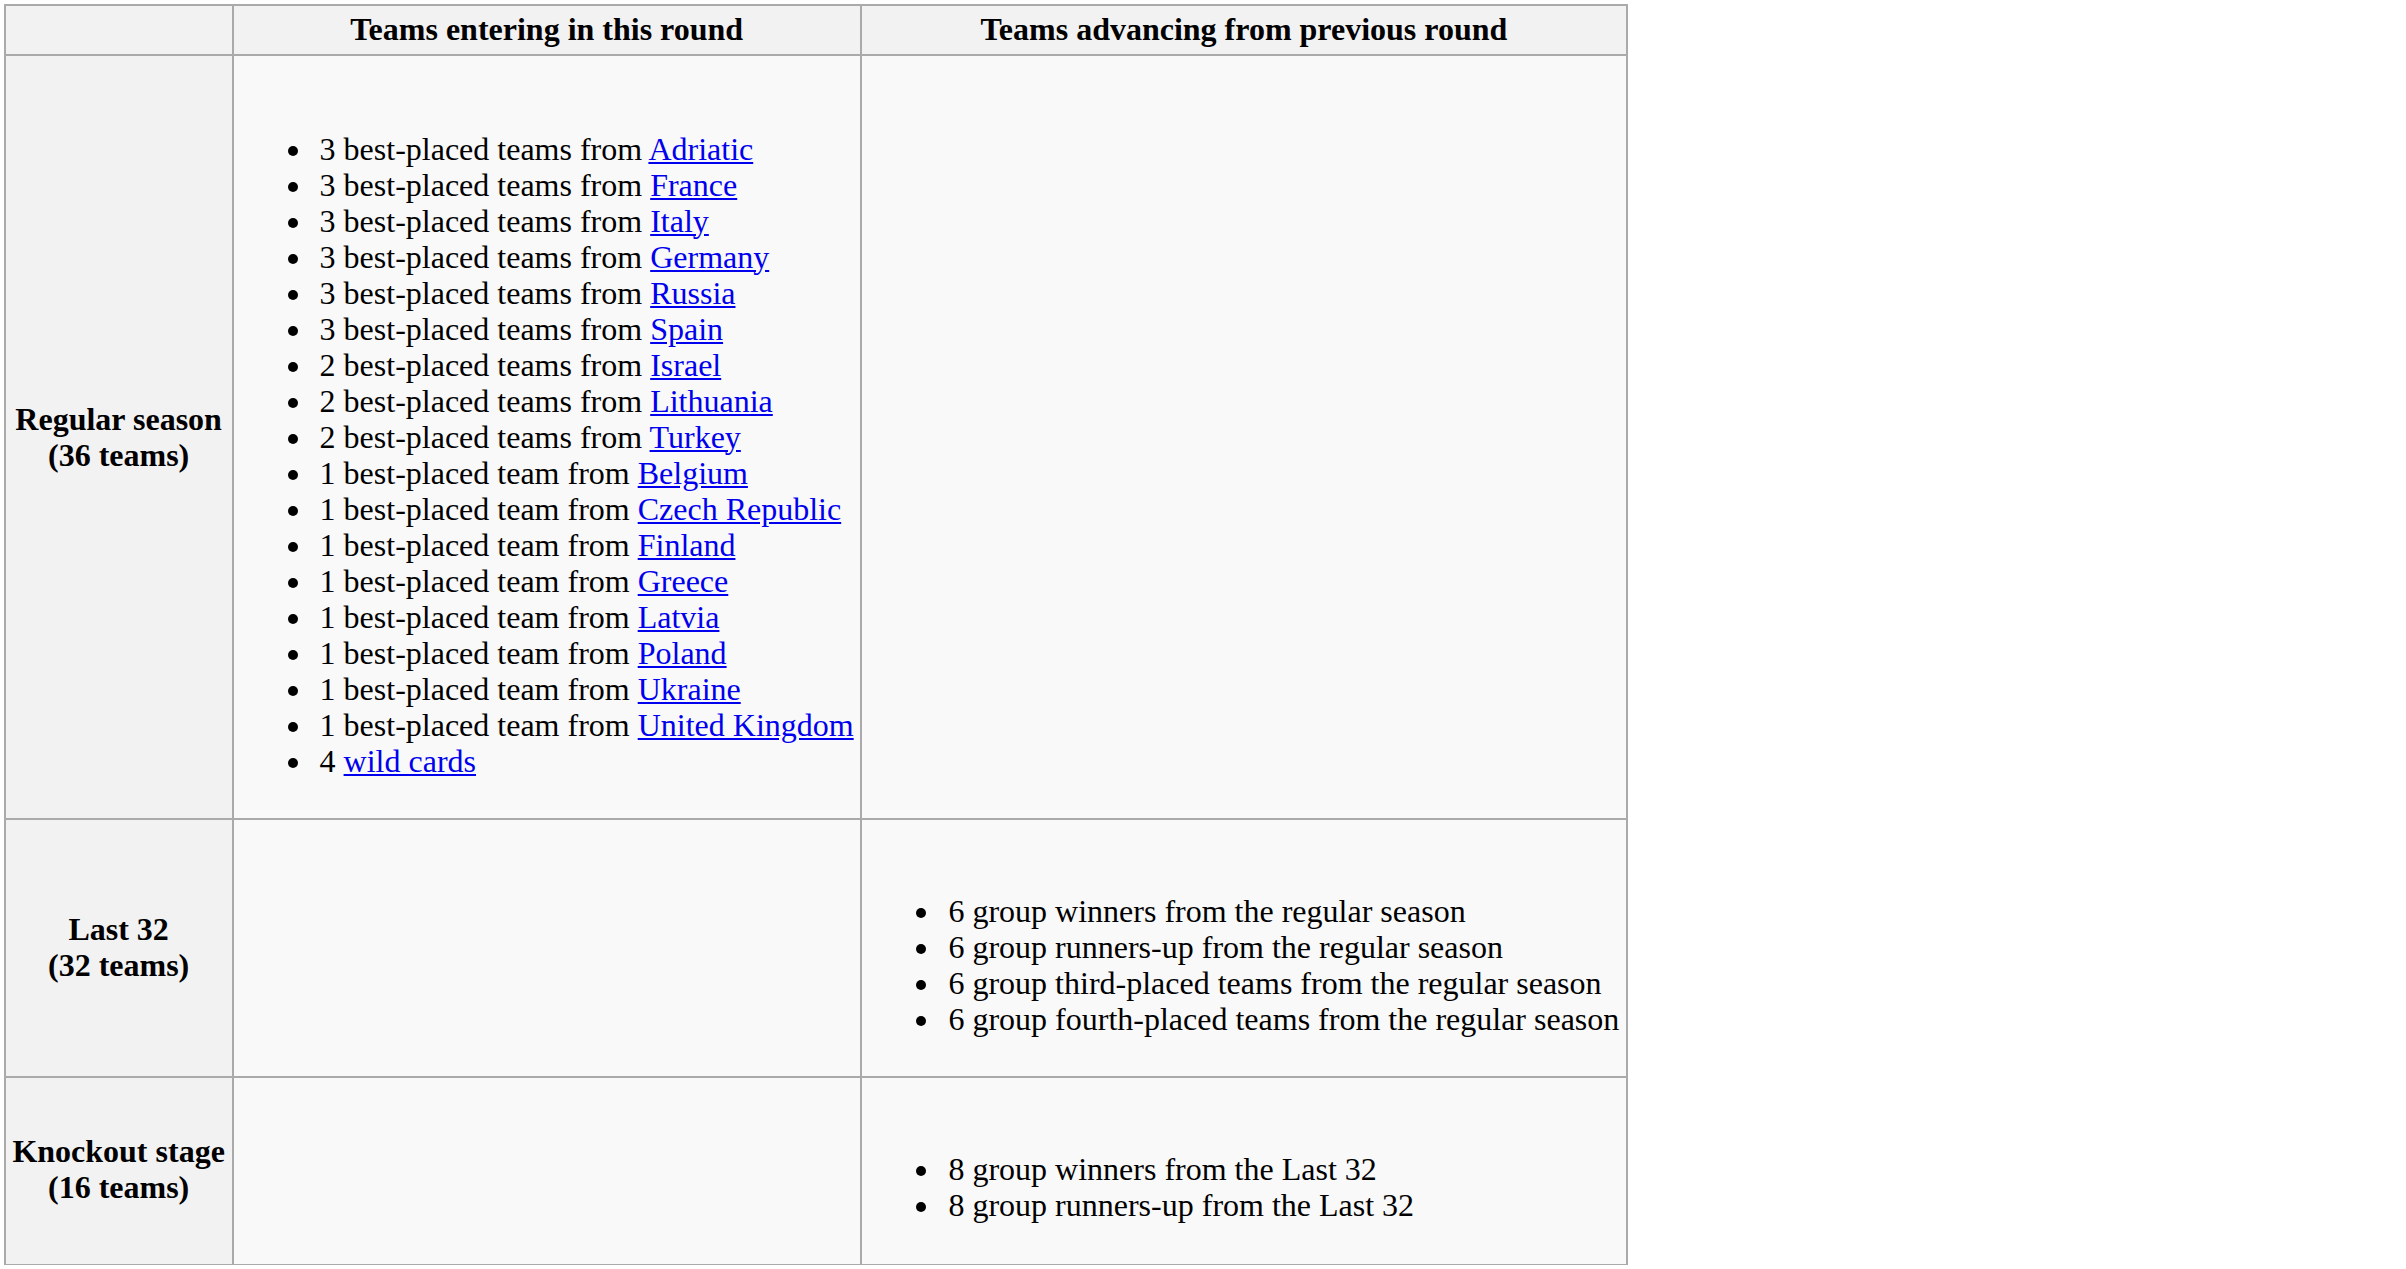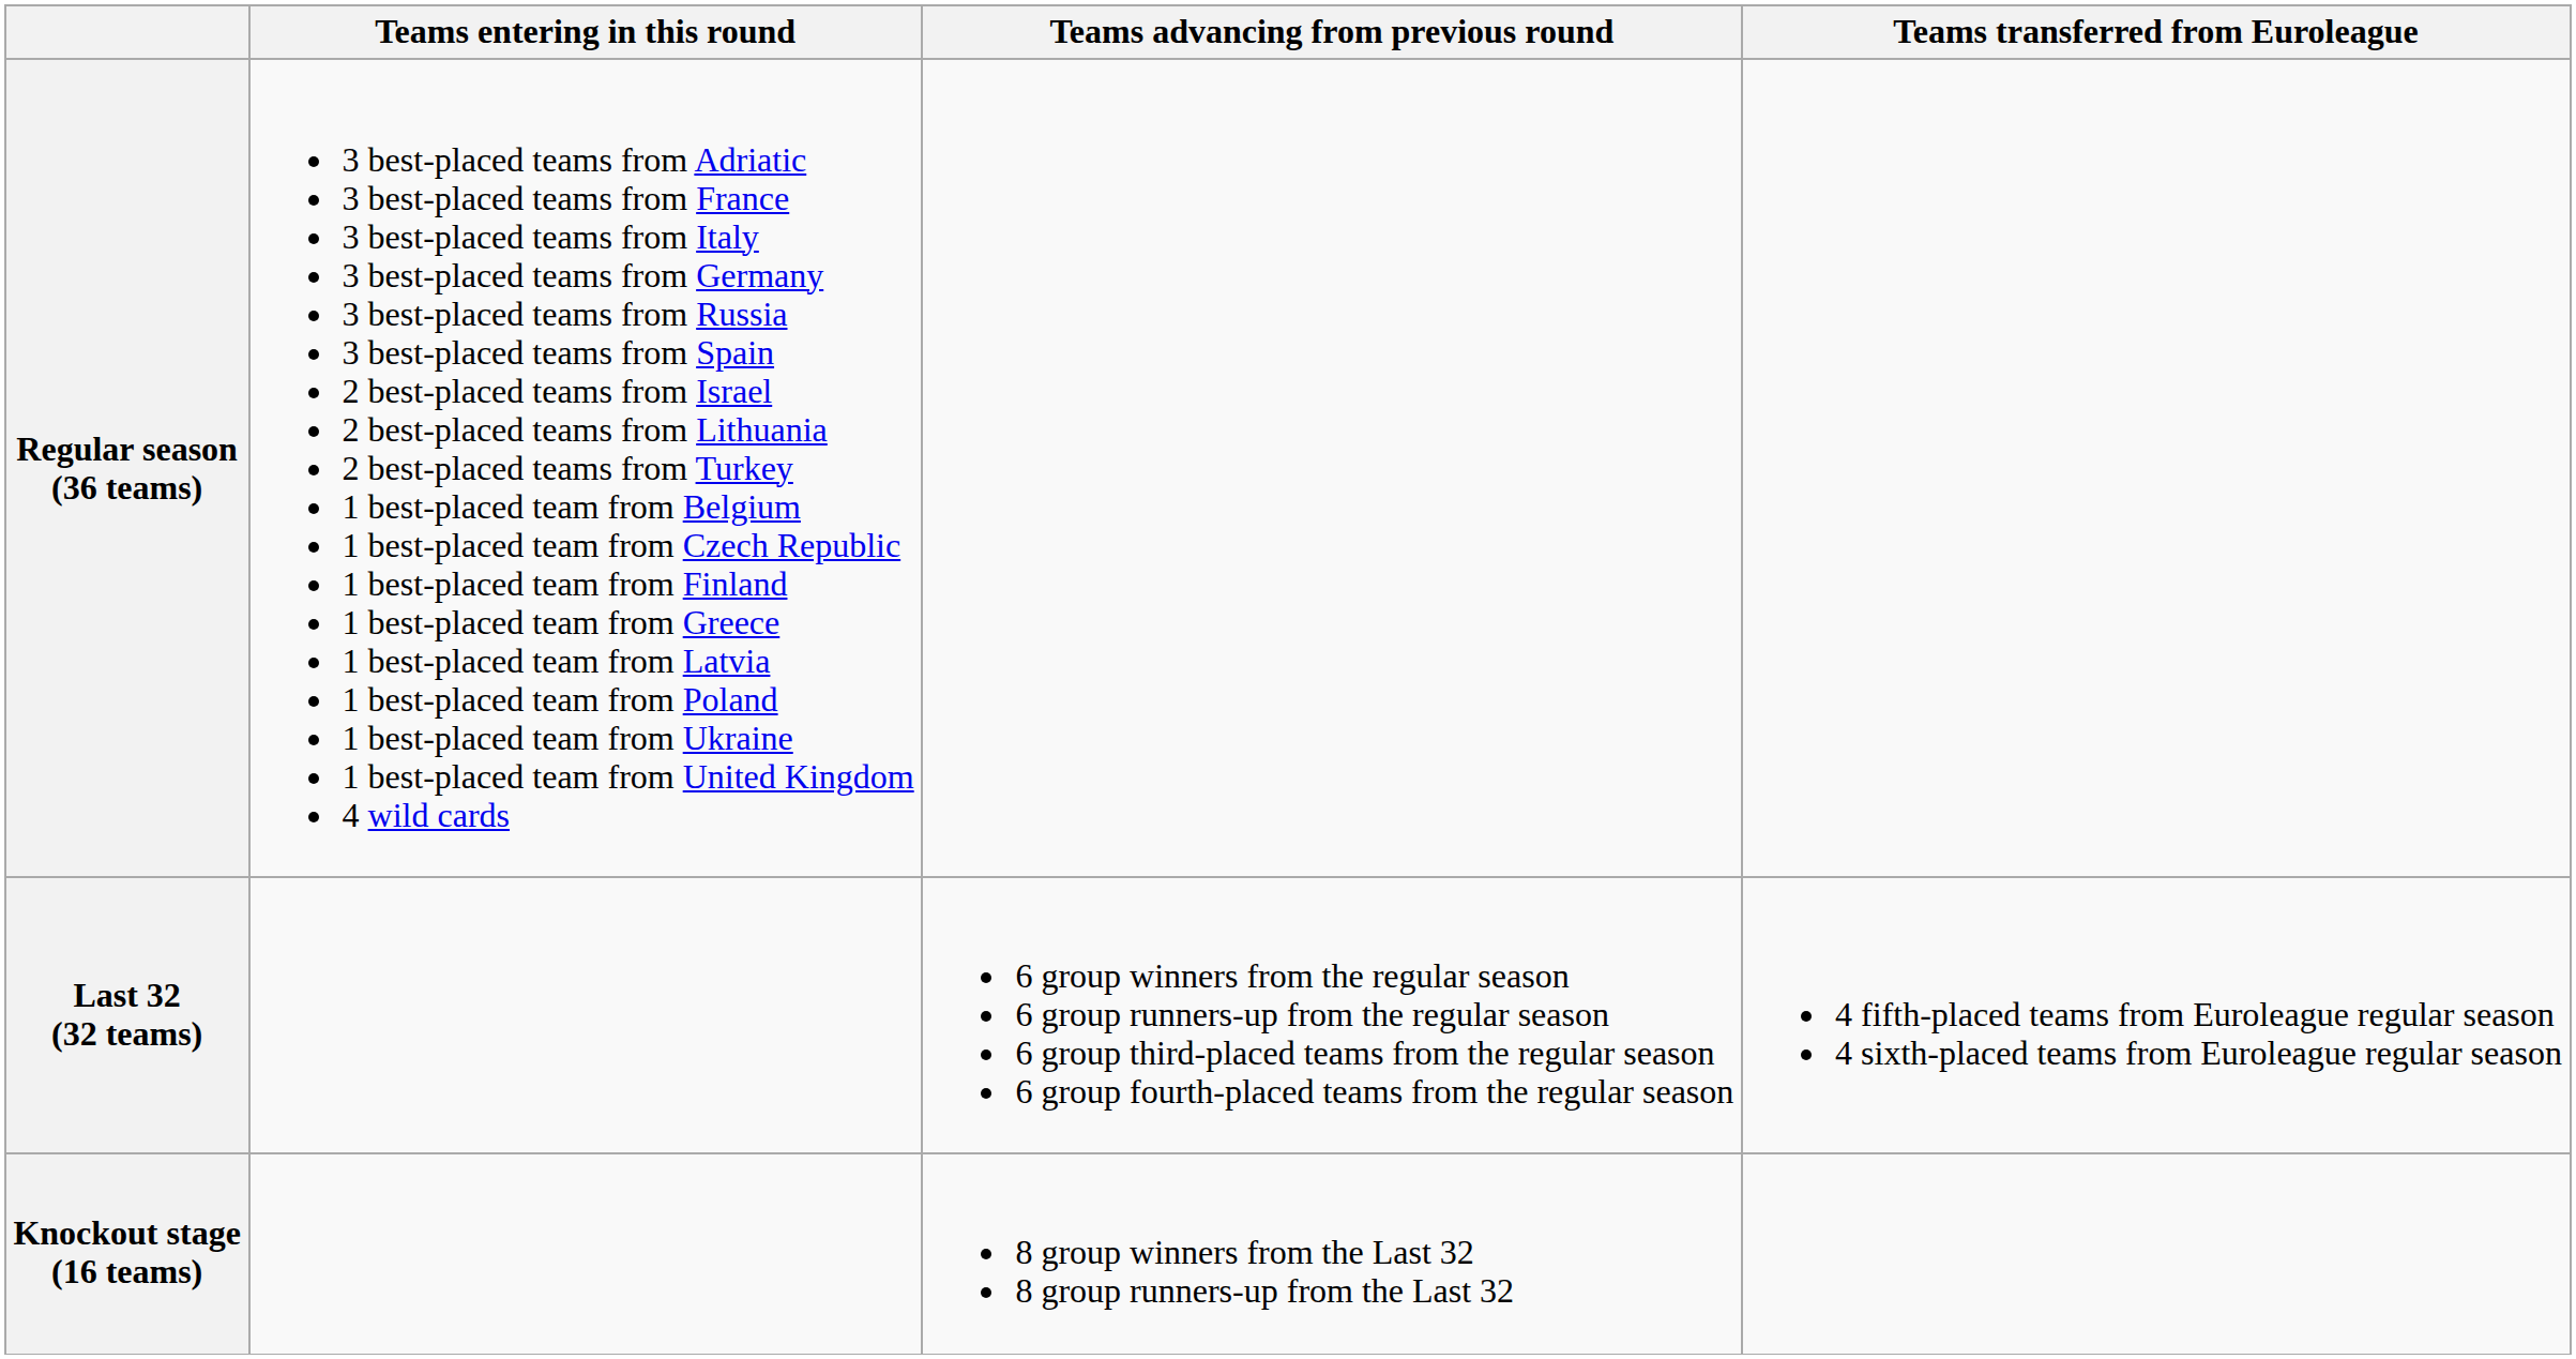 <table class="wikitable">
 <tr>
 <th></th>
 <th>Teams entering in this round</th>
 <th>Teams advancing from previous round</th>
+<th>Teams transferred from Euroleague</th>
 </tr>
 <tr>
 <th>Regular season<br>(36 teams)</th>
 <td><br><ul><li>3 best-placed teams from <a href='#'>Adriatic</a></li><li>3 best-placed teams from <a href='#'>France</a></li><li>3 best-placed teams from <a href='#'>Italy</a></li><li>3 best-placed teams from <a href='#'>Germany</a></li><li>3 best-placed teams from <a href='#'>Russia</a></li><li>3 best-placed teams from <a href='#'>Spain</a></li><li>2 best-placed teams from <a href='#'>Israel</a></li><li>2 best-placed teams from <a href='#'>Lithuania</a></li><li>2 best-placed teams from <a href='#'>Turkey</a></li><li>1 best-placed team from <a href='#'>Belgium</a></li><li>1 best-placed team from <a href='#'>Czech Republic</a></li><li>1 best-placed team from <a href='#'>Finland</a></li><li>1 best-placed team from <a href='#'>Greece</a></li><li>1 best-placed team from <a href='#'>Latvia</a></li><li>1 best-placed team from <a href='#'>Poland</a></li><li>1 best-placed team from <a href='#'>Ukraine</a></li><li>1 best-placed team from <a href='#'>United Kingdom</a></li><li>4 <a href='#'>wild cards</a></li></ul></td>
+<td></td>
 <td></td>
 </tr>
 <tr>
 <th>Last 32<br>(32 teams)</th>
 <td></td>
 <td><br><ul><li>6 group winners from the regular season</li><li>6 group runners-up from the regular season</li><li>6 group third-placed teams from the regular season</li><li>6 group fourth-placed teams from the regular season</li></ul></td>
+<td><br><ul><li>4 fifth-placed teams from Euroleague regular season</li><li>4 sixth-placed teams from Euroleague regular season</li></ul></td>
 </tr>
 <tr>
 <th>Knockout stage<br>(16 teams)</th>
 <td></td>
 <td><br><ul><li>8 group winners from the Last 32</li><li>8 group runners-up from the Last 32</li></ul></td>
+<td></td>
 </tr>
 </table>
